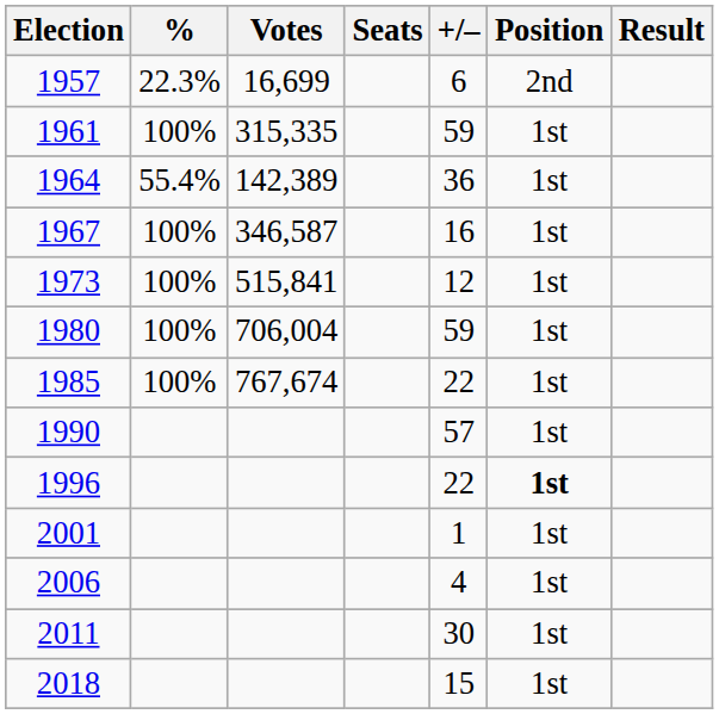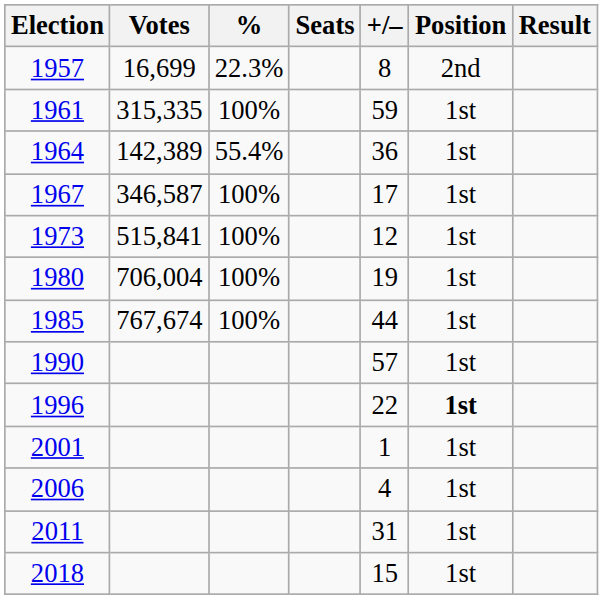 <table class=wikitable style=text-align:center>
 <tr>
 <th>Election</th>
+<th>Votes</th>
 <th>%</th>
-<th>Votes</th>
 <th>Seats</th>
 <th>+/–</th>
 <th>Position</th>
 <th>Result</th>
 </tr>
 <tr>
 <td><a href='#'>1957</a></td>
+<td>16,699</td>
 <td>22.3%</td>
-<td>16,699</td>
 <td></td>
-<td> 6</td>
+<td> 8</td>
 <td> 2nd</td>
 <td></td>
 </tr>
 <tr>
 <td><a href='#'>1961</a></td>
+<td>315,335<br></td>
 <td>100%</td>
-<td>315,335<br></td>
 <td></td>
 <td> 59</td>
 <td> 1st</td>
 <td></td>
 </tr>
 <tr>
 <td><a href='#'>1964</a></td>
+<td>142,389</td>
 <td>55.4%</td>
-<td>142,389</td>
 <td></td>
 <td> 36</td>
 <td> 1st</td>
 <td></td>
 </tr>
 <tr>
 <td><a href='#'>1967</a></td>
+<td>346,587</td>
 <td>100%</td>
-<td>346,587</td>
 <td></td>
-<td> 16</td>
+<td> 17</td>
 <td> 1st</td>
 <td></td>
 </tr>
 <tr>
 <td><a href='#'>1973</a></td>
+<td>515,841</td>
 <td>100%</td>
-<td>515,841</td>
 <td></td>
 <td> 12</td>
 <td> 1st</td>
 <td></td>
 </tr>
 <tr>
 <td><a href='#'>1980</a></td>
+<td>706,004</td>
 <td>100%</td>
-<td>706,004</td>
 <td></td>
-<td> 59</td>
+<td> 19</td>
 <td> 1st</td>
 <td></td>
 </tr>
 <tr>
 <td><a href='#'>1985</a></td>
+<td>767,674</td>
 <td>100%</td>
-<td>767,674</td>
 <td></td>
-<td> 22</td>
+<td> 44</td>
 <td> 1st</td>
 <td></td>
 </tr>
 <tr>
 <td><a href='#'>1990</a></td>
 <td></td>
 <td></td>
 <td></td>
 <td> 57</td>
 <td> 1st</td>
 <td></td>
 </tr>
 <tr>
 <td><a href='#'>1996</a></td>
 <td></td>
 <td></td>
 <td></td>
 <td> 22</td>
 <td><strong> 1st</strong></td>
 <td></td>
 </tr>
 <tr>
 <td><a href='#'>2001</a></td>
 <td></td>
 <td></td>
 <td></td>
 <td> 1</td>
 <td> 1st</td>
 <td></td>
 </tr>
 <tr>
 <td><a href='#'>2006</a></td>
 <td></td>
 <td></td>
 <td></td>
 <td> 4</td>
 <td> 1st</td>
 <td></td>
 </tr>
 <tr>
 <td><a href='#'>2011</a></td>
 <td></td>
 <td></td>
 <td></td>
-<td> 30</td>
+<td> 31</td>
 <td> 1st</td>
 <td></td>
 </tr>
 <tr>
 <td><a href='#'>2018</a></td>
 <td></td>
 <td></td>
 <td></td>
 <td> 15</td>
 <td> 1st</td>
 <td></td>
 </tr>
 </table>
